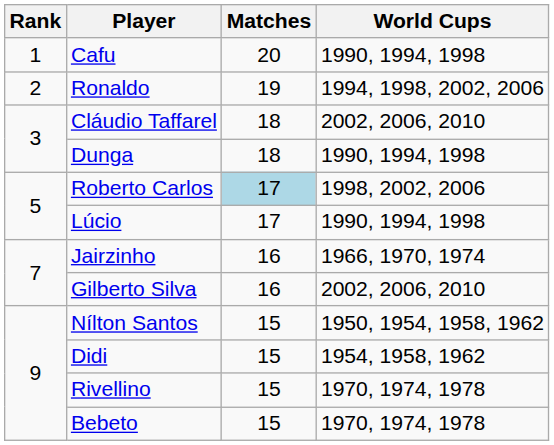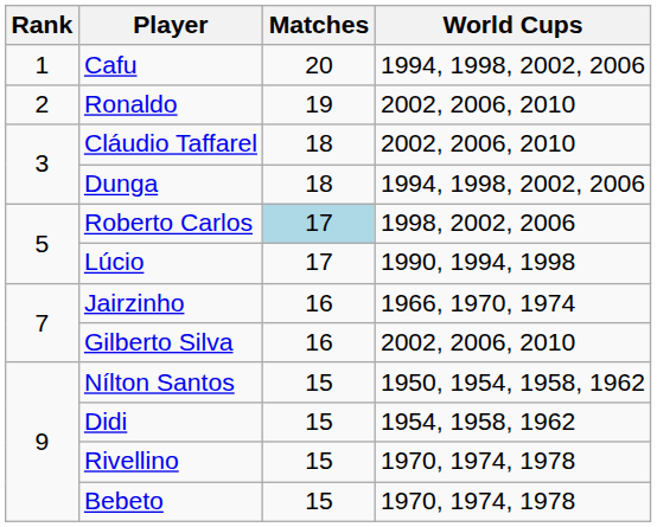 <table class="wikitable sortable" style="text-align: left;">
 <tr>
 <th>Rank</th>
 <th>Player</th>
 <th>Matches</th>
 <th>World Cups</th>
 </tr>
 <tr>
 <td align=center>1</td>
 <td><a href='#'>Cafu</a></td>
 <td align=center>20</td>
-<td>1990, 1994, 1998</td>
+<td>1994, 1998, 2002, 2006</td>
 </tr>
 <tr>
 <td align=center>2</td>
 <td><a href='#'>Ronaldo</a></td>
 <td align=center>19</td>
-<td>1994, 1998, 2002, 2006</td>
+<td>2002, 2006, 2010</td>
 </tr>
 <tr>
 <td rowspan=2 align=center>3</td>
 <td><a href='#'>Cláudio Taffarel</a></td>
 <td align=center>18</td>
 <td>2002, 2006, 2010</td>
 </tr>
 <tr>
 <td><a href='#'>Dunga</a></td>
 <td align=center>18</td>
-<td>1990, 1994, 1998</td>
+<td>1994, 1998, 2002, 2006</td>
 </tr>
 <tr>
 <td rowspan=2 align=center>5</td>
 <td><a href='#'>Roberto Carlos</a></td>
 <td align=center style="background: lightblue;">17</td>
 <td>1998, 2002, 2006</td>
 </tr>
 <tr>
 <td><a href='#'>Lúcio</a></td>
 <td align=center>17</td>
 <td>1990, 1994, 1998</td>
 </tr>
 <tr>
 <td rowspan=2 align=center>7</td>
 <td><a href='#'>Jairzinho</a></td>
 <td align=center>16</td>
 <td>1966, 1970, 1974</td>
 </tr>
 <tr>
 <td><a href='#'>Gilberto Silva</a></td>
 <td align=center>16</td>
 <td>2002, 2006, 2010</td>
 </tr>
 <tr>
 <td rowspan=4 align=center>9</td>
 <td><a href='#'>Nílton Santos</a></td>
 <td align=center>15</td>
 <td>1950, 1954, 1958, 1962</td>
 </tr>
 <tr>
 <td><a href='#'>Didi</a></td>
 <td align=center>15</td>
 <td>1954, 1958, 1962</td>
 </tr>
 <tr>
 <td><a href='#'>Rivellino</a></td>
 <td align=center>15</td>
 <td>1970, 1974, 1978</td>
 </tr>
 <tr>
 <td><a href='#'>Bebeto</a></td>
 <td align=center>15</td>
 <td>1970, 1974, 1978</td>
 </tr>
 </table>
